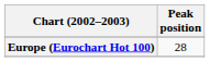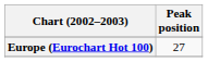 <table class="wikitable sortable plainrowheaders" style="text-align:center">
 <tr>
 <th scope="col">Chart (2002–2003)</th>
 <th scope="col">Peak<br>position</th>
 </tr>
 <tr>
 </tr>
 <tr>
 <th scope="row">Europe (<a href='#'>Eurochart Hot 100</a>)</th>
-<td>28</td>
+<td>27</td>
 </tr>
 <tr>
 </tr>
 <tr>
 </tr>
 <tr>
 </tr>
 </table>
